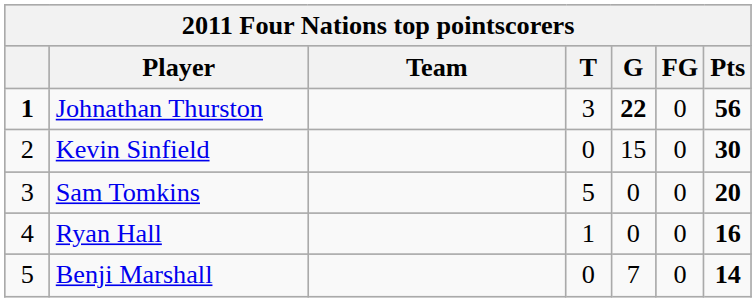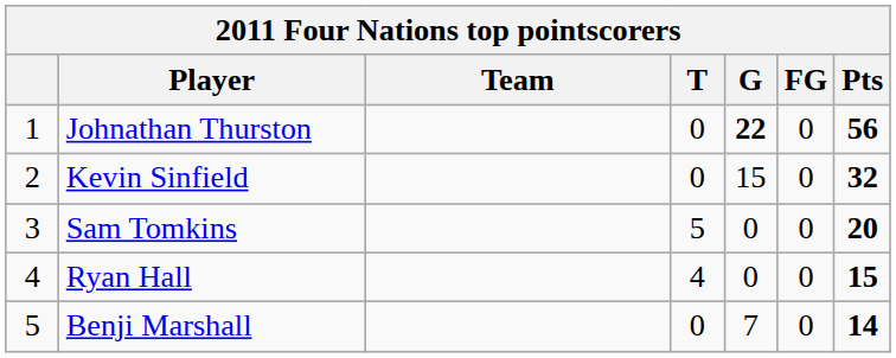 <table class="wikitable" style="text-align:center;">
 <tr>
 <th colspan="10"><strong>2011 Four Nations top pointscorers</strong></th>
 </tr>
 <tr>
 <th width=20 abbr="Position"></th>
 <th width=150>Player</th>
 <th width=150>Team</th>
 <th width=20 abbr="Tries">T</th>
 <th width=20 abbr="Goals">G</th>
 <th width=20 abbr="Field goals">FG</th>
 <th width=20 abbr="Points">Pts</th>
 </tr>
 <tr>
-<td><strong>1</strong></td>
+<td>1</td>
 <td style="text-align:left;"><a href='#'>Johnathan Thurston</a></td>
 <td></td>
-<td>3</td>
+<td>0</td>
 <td><strong>22</strong></td>
 <td>0</td>
 <td><strong>56</strong></td>
 </tr>
 <tr>
 <td>2</td>
 <td style="text-align:left;"><a href='#'>Kevin Sinfield</a></td>
 <td></td>
 <td>0</td>
 <td>15</td>
 <td>0</td>
-<td><strong>30</strong></td>
+<td><strong>32</strong></td>
 </tr>
 <tr>
 <td>3</td>
 <td style="text-align:left;"><a href='#'>Sam Tomkins</a></td>
 <td></td>
 <td>5</td>
 <td>0</td>
 <td>0</td>
 <td><strong>20</strong></td>
 </tr>
 <tr>
 <td>4</td>
 <td style="text-align:left;"><a href='#'>Ryan Hall</a></td>
 <td></td>
-<td>1</td>
+<td>4</td>
 <td>0</td>
 <td>0</td>
-<td><strong>16</strong></td>
+<td><strong>15</strong></td>
 </tr>
 <tr>
 <td>5</td>
 <td style="text-align:left;"><a href='#'>Benji Marshall</a></td>
 <td></td>
 <td>0</td>
 <td>7</td>
 <td>0</td>
 <td><strong>14</strong></td>
 </tr>
 </table>
